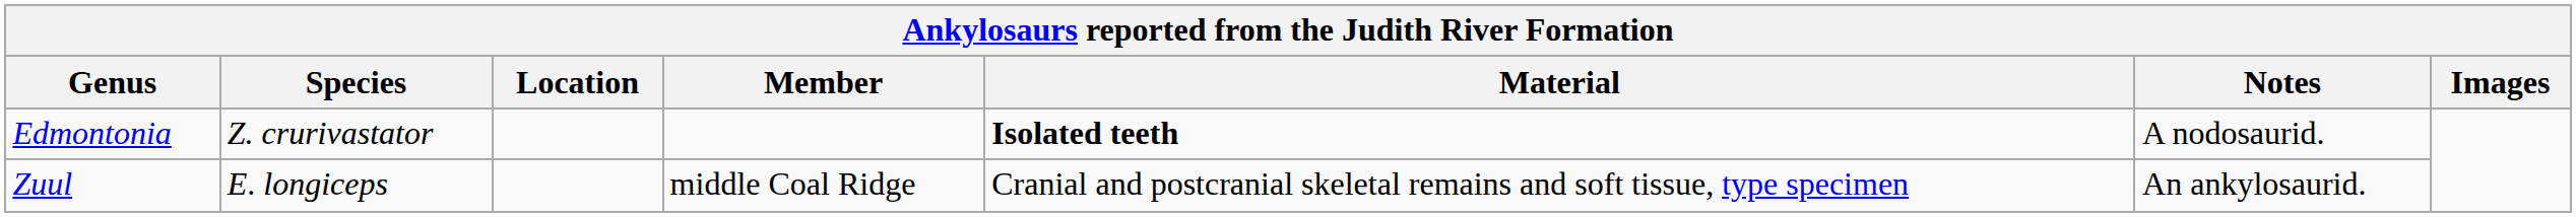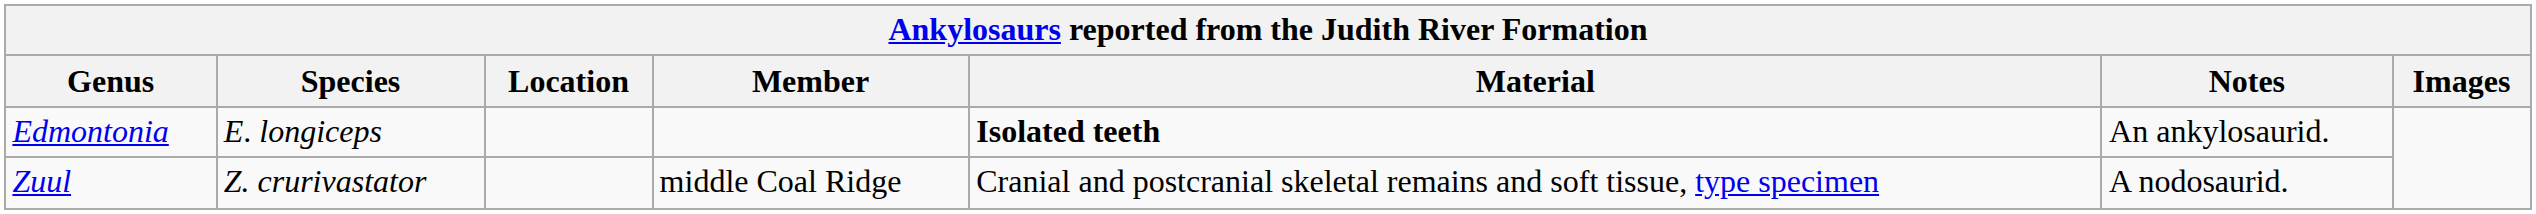 <table class="wikitable" align="center" width="100%">
 <tr>
 <th colspan="8" align="center"><strong><a href='#'>Ankylosaurs</a> reported from the Judith River Formation</strong></th>
 </tr>
 <tr>
 <th>Genus</th>
 <th>Species</th>
 <th>Location</th>
 <th>Member</th>
 <th>Material</th>
 <th>Notes</th>
 <th>Images</th>
 </tr>
 <tr>
 <td><em><a href='#'>Edmontonia</a></em></td>
-<td><em>Z. crurivastator</em></td>
+<td><em>E</em>. <em>longiceps</em></td>
 <td></td>
 <td></td>
 <td><strong>Isolated teeth</strong></td>
-<td>A nodosaurid.</td>
+<td>An ankylosaurid.</td>
 <td rowspan = 103><br></td>
 </tr>
 <tr>
 <td><em><a href='#'>Zuul</a></em></td>
-<td><em>E</em>. <em>longiceps</em></td>
+<td><em>Z. crurivastator</em></td>
 <td></td>
 <td>middle Coal Ridge</td>
 <td>Cranial and postcranial skeletal remains and soft tissue, <a href='#'>type specimen</a></td>
-<td>An ankylosaurid.</td>
+<td>A nodosaurid.</td>
 </tr>
 </table>
